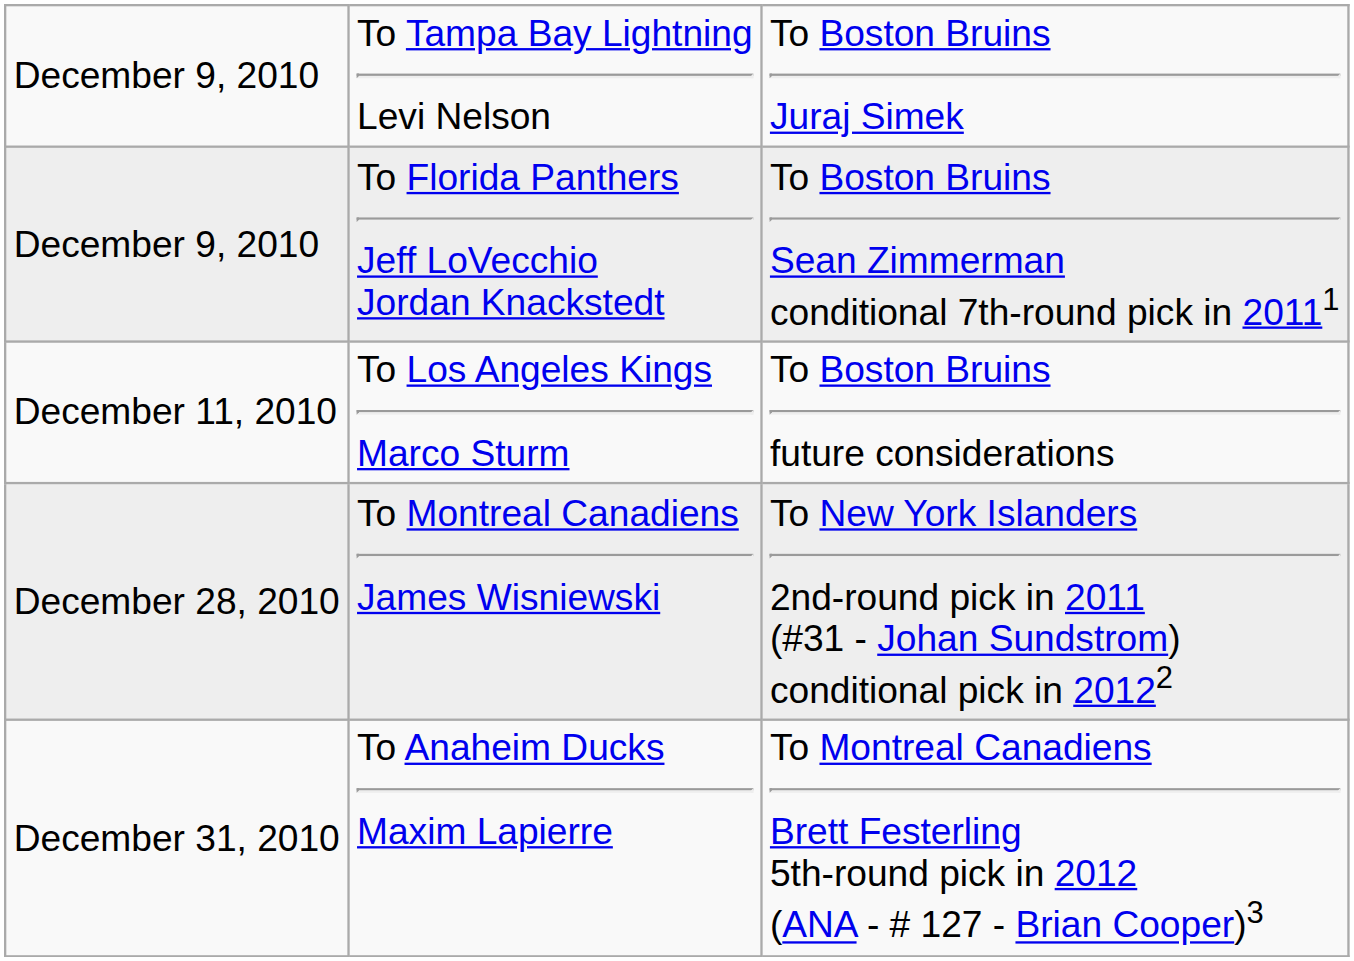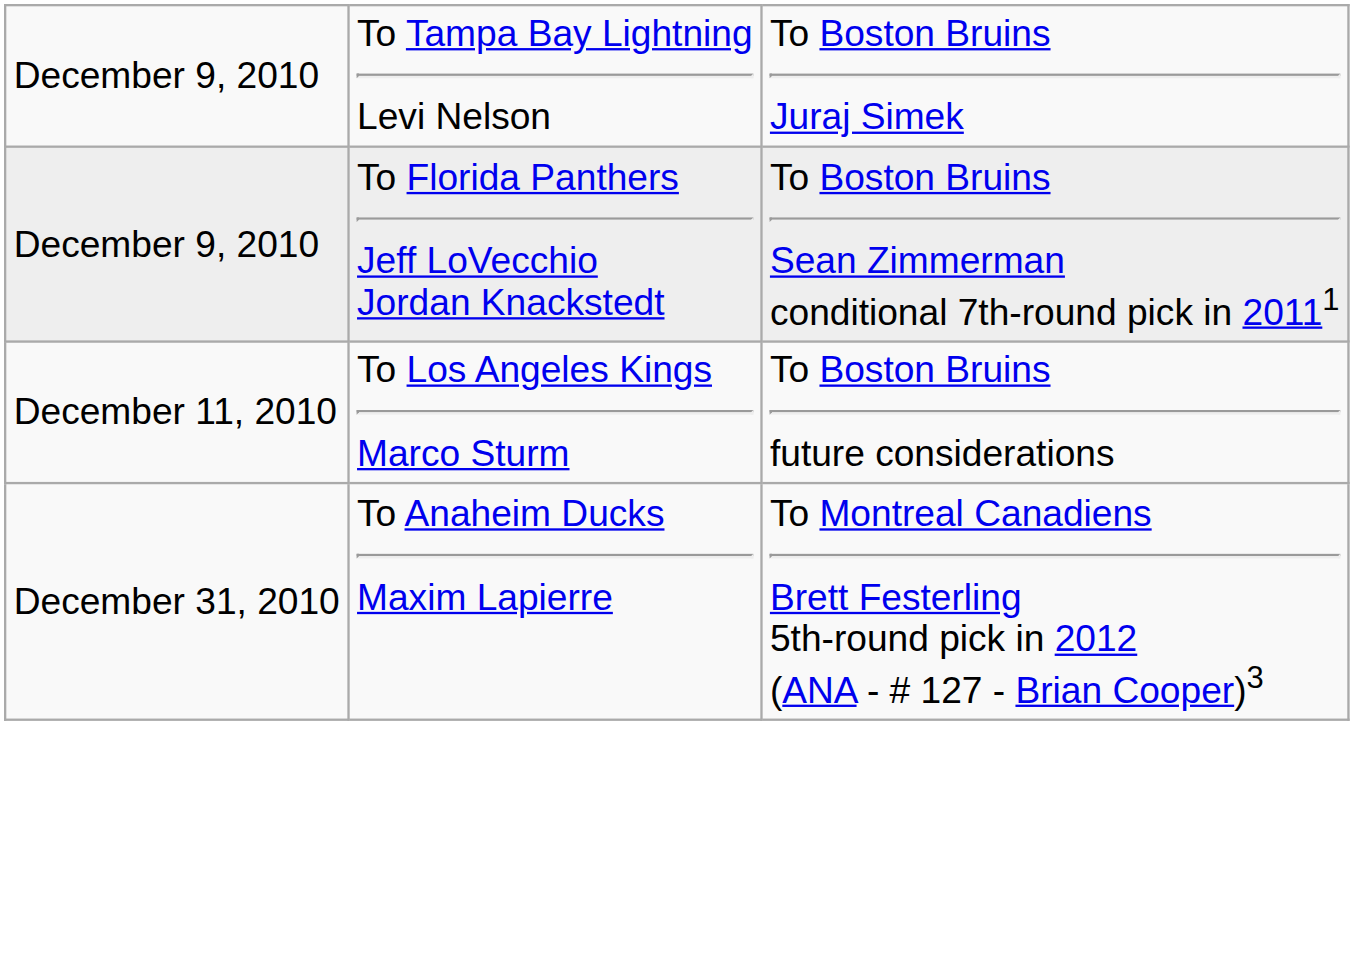 <table class="wikitable" style="border:1px solid #999; width:580px;">
 <tr>
 <td>December 9, 2010</td>
 <td valign="top">To <a href='#'>Tampa Bay Lightning</a><hr>Levi Nelson</td>
 <td valign="top">To <a href='#'>Boston Bruins</a><hr><a href='#'>Juraj Simek</a></td>
 </tr>
 <tr bgcolor="eeeeee">
 <td>December 9, 2010</td>
 <td valign="top">To <a href='#'>Florida Panthers</a><hr><a href='#'>Jeff LoVecchio</a><br><a href='#'>Jordan Knackstedt</a></td>
 <td valign="top">To <a href='#'>Boston Bruins</a><hr><a href='#'>Sean Zimmerman</a><br>conditional 7th-round pick in <a href='#'>2011</a><sup>1</sup></td>
 </tr>
 <tr>
 <td>December 11, 2010</td>
 <td valign="top">To <a href='#'>Los Angeles Kings</a><hr><a href='#'>Marco Sturm</a></td>
 <td valign="top">To <a href='#'>Boston Bruins</a> <hr>future considerations</td>
 </tr>
-<tr bgcolor="eeeeee">
-<td>December 28, 2010</td>
-<td valign="top">To <a href='#'>Montreal Canadiens</a><hr><a href='#'>James Wisniewski</a></td>
-<td valign="top">To <a href='#'>New York Islanders</a> <hr>2nd-round pick in <a href='#'>2011</a><br>(#31 - <a href='#'>Johan Sundstrom</a>)<br>conditional pick in <a href='#'>2012</a><sup>2</sup></td>
-</tr>
 <tr>
 <td>December 31, 2010</td>
 <td valign="top">To <a href='#'>Anaheim Ducks</a><hr><a href='#'>Maxim Lapierre</a></td>
 <td valign="top">To <a href='#'>Montreal Canadiens</a><hr><a href='#'>Brett Festerling</a><br>5th-round pick in <a href='#'>2012</a><br>(<a href='#'>ANA</a> - # 127 - <a href='#'>Brian Cooper</a>)<sup>3</sup></td>
 </tr>
 </table>
